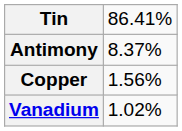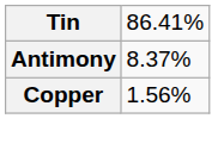 <table class="wikitable floatright">
 <tr>
 <th>Tin</th>
 <td>86.41%</td>
 </tr>
 <tr>
 <th>Antimony</th>
 <td>8.37%</td>
 </tr>
 <tr>
 <th>Copper</th>
 <td>1.56%</td>
 </tr>
-<tr>
-<th><a href='#'>Vanadium</a></th>
-<td>1.02%</td>
-</tr>
 </table>
